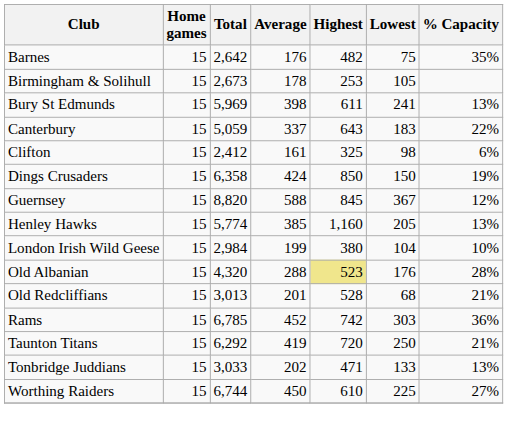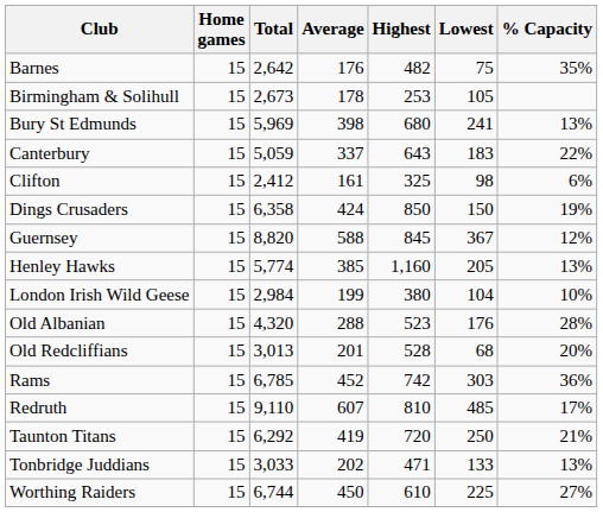 <table class="wikitable sortable" style="text-align:right">
 <tr>
 <th>Club</th>
 <th>Home<br>games</th>
 <th>Total</th>
 <th>Average</th>
 <th>Highest</th>
 <th>Lowest</th>
 <th>% Capacity</th>
 </tr>
 <tr>
 <td style="text-align:left">Barnes</td>
 <td>15</td>
 <td>2,642</td>
 <td>176</td>
 <td>482</td>
 <td>75</td>
 <td>35%</td>
 </tr>
 <tr>
 <td style="text-align:left">Birmingham & Solihull</td>
 <td>15</td>
 <td>2,673</td>
 <td>178</td>
 <td>253</td>
 <td>105</td>
 <td></td>
 </tr>
 <tr>
 <td style="text-align:left">Bury St Edmunds</td>
 <td>15</td>
 <td>5,969</td>
 <td>398</td>
-<td>611</td>
+<td>680</td>
 <td>241</td>
 <td>13%</td>
 </tr>
 <tr>
 <td style="text-align:left">Canterbury</td>
 <td>15</td>
 <td>5,059</td>
 <td>337</td>
 <td>643</td>
 <td>183</td>
 <td>22%</td>
 </tr>
 <tr>
 <td style="text-align:left">Clifton</td>
 <td>15</td>
 <td>2,412</td>
 <td>161</td>
 <td>325</td>
 <td>98</td>
 <td>6%</td>
 </tr>
 <tr>
 <td style="text-align:left">Dings Crusaders</td>
 <td>15</td>
 <td>6,358</td>
 <td>424</td>
 <td>850</td>
 <td>150</td>
 <td>19%</td>
 </tr>
 <tr>
 <td style="text-align:left">Guernsey</td>
 <td>15</td>
 <td>8,820</td>
 <td>588</td>
 <td>845</td>
 <td>367</td>
 <td>12%</td>
 </tr>
 <tr>
 <td style="text-align:left">Henley Hawks</td>
 <td>15</td>
 <td>5,774</td>
 <td>385</td>
 <td>1,160</td>
 <td>205</td>
 <td>13%</td>
 </tr>
 <tr>
 <td style="text-align:left">London Irish Wild Geese</td>
 <td>15</td>
 <td>2,984</td>
 <td>199</td>
 <td>380</td>
 <td>104</td>
 <td>10%</td>
 </tr>
 <tr>
 <td style="text-align:left">Old Albanian</td>
 <td>15</td>
 <td>4,320</td>
 <td>288</td>
-<td style="background: khaki;">523</td>
+<td>523</td>
 <td>176</td>
 <td>28%</td>
 </tr>
 <tr>
 <td style="text-align:left">Old Redcliffians</td>
 <td>15</td>
 <td>3,013</td>
 <td>201</td>
 <td>528</td>
 <td>68</td>
-<td>21%</td>
+<td>20%</td>
 </tr>
 <tr>
 <td style="text-align:left">Rams</td>
 <td>15</td>
 <td>6,785</td>
 <td>452</td>
 <td>742</td>
 <td>303</td>
 <td>36%</td>
+</tr>
+<tr>
+<td style="text-align:left">Redruth</td>
+<td>15</td>
+<td>9,110</td>
+<td>607</td>
+<td>810</td>
+<td>485</td>
+<td>17%</td>
 </tr>
 <tr>
 <td style="text-align:left">Taunton Titans</td>
 <td>15</td>
 <td>6,292</td>
 <td>419</td>
 <td>720</td>
 <td>250</td>
 <td>21%</td>
 </tr>
 <tr>
 <td style="text-align:left">Tonbridge Juddians</td>
 <td>15</td>
 <td>3,033</td>
 <td>202</td>
 <td>471</td>
 <td>133</td>
 <td>13%</td>
 </tr>
 <tr>
 <td style="text-align:left">Worthing Raiders</td>
 <td>15</td>
 <td>6,744</td>
 <td>450</td>
 <td>610</td>
 <td>225</td>
 <td>27%</td>
 </tr>
 <tr>
 </tr>
 </table>
